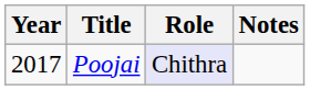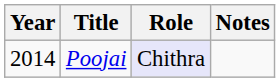 <table class="wikitable">
 <tr>
 <th scope="col">Year</th>
 <th scope="col">Title</th>
 <th scope="col">Role</th>
 <th scope="col">Notes</th>
 </tr>
 <tr>
-<td>2017</td>
+<td>2014</td>
 <td><em><a href='#'>Poojai</a></em></td>
 <td style="background: lavender;">Chithra</td>
 <td></td>
 </tr>
 </table>
